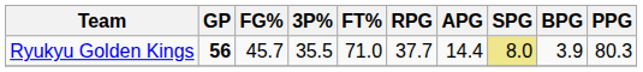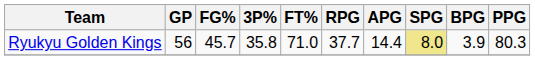 <table class="wikitable sortable" style="font-size:95%; text-align:right;">
 <tr>
 <th align=center>Team</th>
 <th>GP</th>
 <th>FG%</th>
 <th>3P%</th>
 <th>FT%</th>
 <th>RPG</th>
 <th>APG</th>
 <th>SPG</th>
 <th>BPG</th>
 <th>PPG</th>
 </tr>
 <tr>
 <td><a href='#'>Ryukyu Golden Kings</a></td>
-<td><strong>56</strong></td>
+<td>56</td>
 <td>45.7</td>
-<td>35.5</td>
+<td>35.8</td>
 <td>71.0</td>
 <td>37.7</td>
 <td>14.4</td>
 <td style="background: khaki;">8.0</td>
 <td>3.9</td>
 <td>80.3</td>
 </tr>
 <tr>
 </tr>
 </table>
